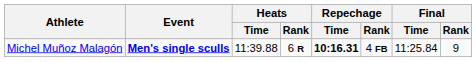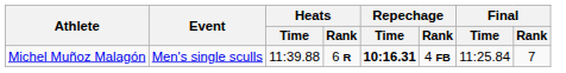 <table class="wikitable" style="font-size:90%">
 <tr>
 <th rowspan=2>Athlete</th>
 <th rowspan=2>Event</th>
 <th colspan=2>Heats</th>
 <th colspan=2>Repechage</th>
 <th colspan=2>Final</th>
 </tr>
 <tr style="font-size:95%">
 <th>Time</th>
 <th>Rank</th>
 <th>Time</th>
 <th>Rank</th>
 <th>Time</th>
 <th>Rank</th>
 </tr>
 <tr align=center>
 <td align=left><a href='#'>Michel Muñoz Malagón</a></td>
-<td align=left><strong><a href='#'>Men's single sculls</a></strong></td>
+<td align=left><a href='#'>Men's single sculls</a></td>
 <td>11:39.88</td>
 <td>6 <strong><small>R</small></strong></td>
 <td><strong>10:16.31</strong></td>
 <td>4 <strong><small>FB</small></strong></td>
 <td>11:25.84</td>
-<td>9</td>
+<td>7</td>
 </tr>
 </table>
